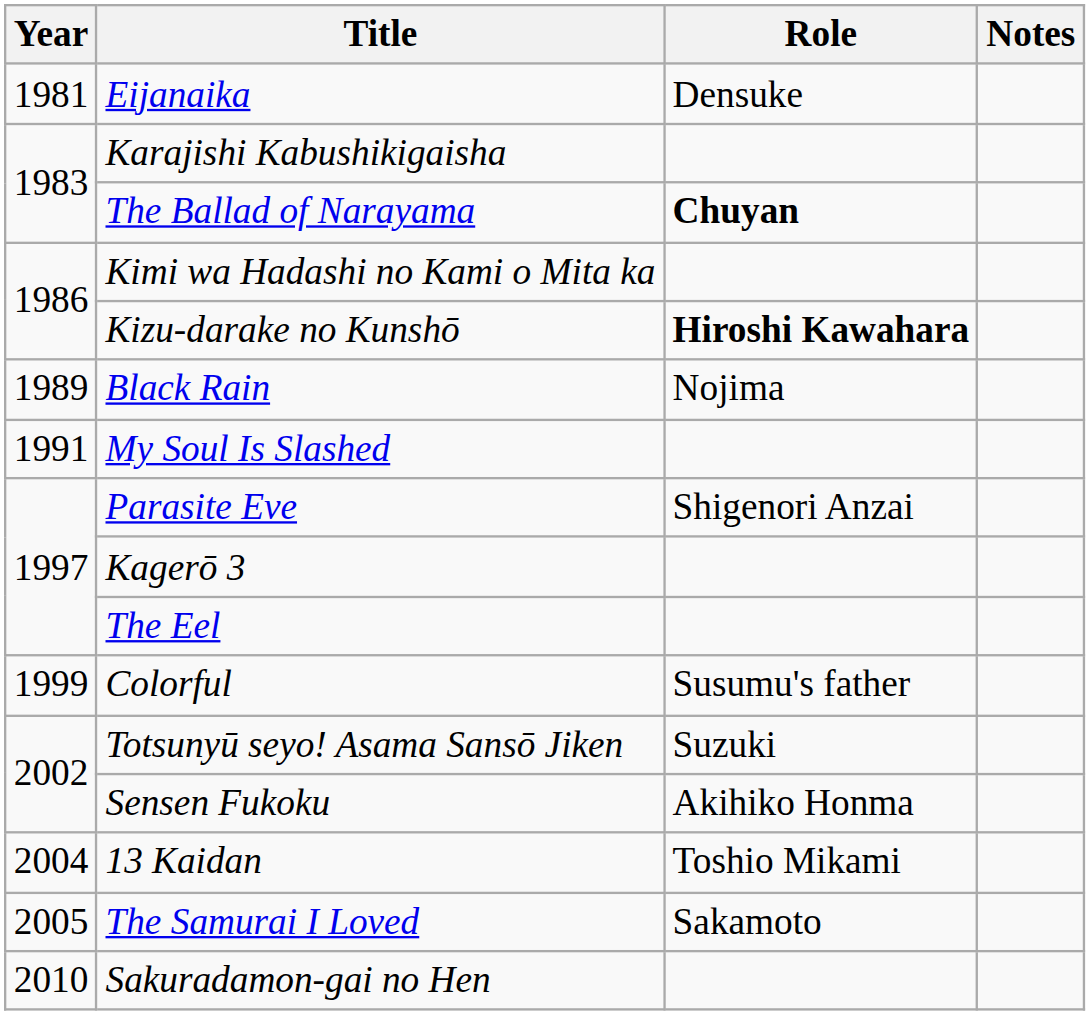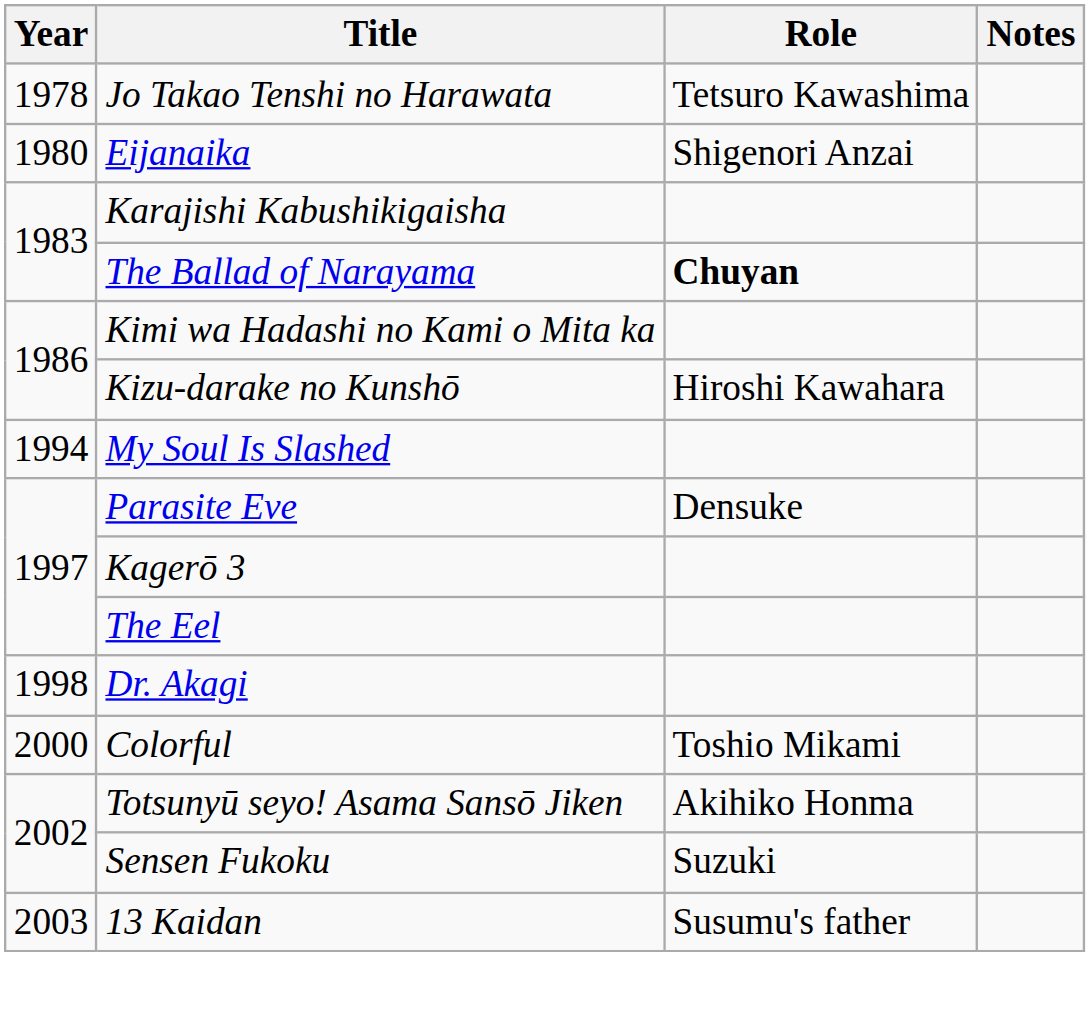 <table class="wikitable">
 <tr>
 <th>Year</th>
 <th>Title</th>
 <th>Role</th>
 <th>Notes</th>
 </tr>
 <tr>
-<td>1981</td>
+<td>1978</td>
+<td><em>Jo Takao Tenshi no Harawata</em></td>
+<td>Tetsuro Kawashima</td>
+<td></td>
+</tr>
+<tr>
+<td>1980</td>
 <td><em><a href='#'>Eijanaika</a></em></td>
-<td>Densuke</td>
+<td>Shigenori Anzai</td>
 <td></td>
 </tr>
 <tr>
 <td rowspan="2">1983</td>
 <td><em>Karajishi Kabushikigaisha</em></td>
 <td></td>
 <td></td>
 </tr>
 <tr>
 <td><em><a href='#'>The Ballad of Narayama</a></em></td>
 <td><strong>Chuyan</strong></td>
 <td></td>
 </tr>
 <tr>
 <td rowspan="2">1986</td>
 <td><em>Kimi wa Hadashi no Kami o Mita ka</em></td>
 <td></td>
 <td></td>
 </tr>
 <tr>
 <td><em>Kizu-darake no Kunshō</em></td>
-<td><strong>Hiroshi Kawahara</strong></td>
+<td>Hiroshi Kawahara</td>
 <td></td>
 </tr>
 <tr>
-<td>1989</td>
-<td><em><a href='#'>Black Rain</a></em></td>
-<td>Nojima</td>
-<td></td>
-</tr>
-<tr>
-<td>1991</td>
+<td>1994</td>
 <td><em><a href='#'>My Soul Is Slashed</a></em></td>
 <td></td>
 <td></td>
 </tr>
 <tr>
 <td rowspan="3">1997</td>
 <td><em><a href='#'>Parasite Eve</a></em></td>
-<td>Shigenori Anzai</td>
+<td>Densuke</td>
 <td></td>
 </tr>
 <tr>
 <td><em>Kagerō 3</em></td>
 <td></td>
 <td></td>
 </tr>
 <tr>
 <td><em><a href='#'>The Eel</a></em></td>
 <td></td>
 <td></td>
 </tr>
 <tr>
-<td>1999</td>
+<td>1998</td>
+<td><em><a href='#'>Dr. Akagi</a></em></td>
+<td></td>
+<td></td>
+</tr>
+<tr>
+<td>2000</td>
 <td><em>Colorful</em></td>
-<td>Susumu's father</td>
+<td>Toshio Mikami</td>
 <td></td>
 </tr>
 <tr>
 <td rowspan="2">2002</td>
 <td><em>Totsunyū seyo! Asama Sansō Jiken</em></td>
+<td>Akihiko Honma</td>
+<td></td>
+</tr>
+<tr>
+<td><em>Sensen Fukoku</em></td>
 <td>Suzuki</td>
 <td></td>
 </tr>
 <tr>
-<td><em>Sensen Fukoku</em></td>
-<td>Akihiko Honma</td>
-<td></td>
-</tr>
-<tr>
-<td>2004</td>
+<td>2003</td>
 <td><em>13 Kaidan</em></td>
-<td>Toshio Mikami</td>
-<td></td>
-</tr>
-<tr>
-<td>2005</td>
-<td><em><a href='#'>The Samurai I Loved</a></em></td>
-<td>Sakamoto</td>
-<td></td>
-</tr>
-<tr>
-<td>2010</td>
-<td><em>Sakuradamon-gai no Hen</em></td>
-<td></td>
+<td>Susumu's father</td>
 <td></td>
 </tr>
 </table>
